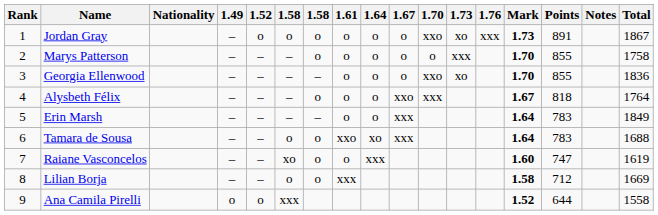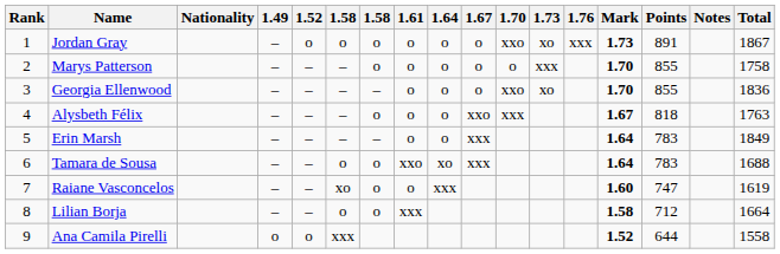 <table class="wikitable sortable" style="text-align:center" style="font-size:85%">
 <tr>
 <th>Rank</th>
 <th>Name</th>
 <th>Nationality</th>
 <th>1.49</th>
 <th>1.52</th>
 <th>1.58</th>
 <th>1.58</th>
 <th>1.61</th>
 <th>1.64</th>
 <th>1.67</th>
 <th>1.70</th>
 <th>1.73</th>
 <th>1.76</th>
 <th>Mark</th>
 <th>Points</th>
 <th>Notes</th>
 <th>Total</th>
 </tr>
 <tr align=center>
 <td>1</td>
 <td align=left><a href='#'>Jordan Gray</a></td>
 <td align=left></td>
 <td>–</td>
 <td>o</td>
 <td>o</td>
 <td>o</td>
 <td>o</td>
 <td>o</td>
 <td>o</td>
 <td>xxo</td>
 <td>xo</td>
 <td>xxx</td>
 <td><strong>1.73</strong></td>
 <td>891</td>
 <td></td>
 <td>1867</td>
 </tr>
 <tr align=center>
 <td>2</td>
 <td align=left><a href='#'>Marys Patterson</a></td>
 <td align=left></td>
 <td>–</td>
 <td>–</td>
 <td>–</td>
 <td>o</td>
 <td>o</td>
 <td>o</td>
 <td>o</td>
 <td>o</td>
 <td>xxx</td>
 <td></td>
 <td><strong>1.70</strong></td>
 <td>855</td>
 <td></td>
 <td>1758</td>
 </tr>
 <tr align=center>
 <td>3</td>
 <td align=left><a href='#'>Georgia Ellenwood</a></td>
 <td align=left></td>
 <td>–</td>
 <td>–</td>
 <td>–</td>
 <td>–</td>
 <td>o</td>
 <td>o</td>
 <td>o</td>
 <td>xxo</td>
 <td>xo</td>
 <td></td>
 <td><strong>1.70</strong></td>
 <td>855</td>
 <td></td>
 <td>1836</td>
 </tr>
 <tr align=center>
 <td>4</td>
 <td align=left><a href='#'>Alysbeth Félix</a></td>
 <td align=left></td>
 <td>–</td>
 <td>–</td>
 <td>–</td>
 <td>o</td>
 <td>o</td>
 <td>o</td>
 <td>xxo</td>
 <td>xxx</td>
 <td></td>
 <td></td>
 <td><strong>1.67</strong></td>
 <td>818</td>
 <td></td>
-<td>1764</td>
+<td>1763</td>
 </tr>
 <tr align=center>
 <td>5</td>
 <td align=left><a href='#'>Erin Marsh</a></td>
 <td align=left></td>
 <td>–</td>
 <td>–</td>
 <td>–</td>
 <td>–</td>
 <td>o</td>
 <td>o</td>
 <td>xxx</td>
 <td></td>
 <td></td>
 <td></td>
 <td><strong>1.64</strong></td>
 <td>783</td>
 <td></td>
 <td>1849</td>
 </tr>
 <tr align=center>
 <td>6</td>
 <td align=left><a href='#'>Tamara de Sousa</a></td>
 <td align=left></td>
 <td>–</td>
 <td>–</td>
 <td>o</td>
 <td>o</td>
 <td>xxo</td>
 <td>xo</td>
 <td>xxx</td>
 <td></td>
 <td></td>
 <td></td>
 <td><strong>1.64</strong></td>
 <td>783</td>
 <td></td>
 <td>1688</td>
 </tr>
 <tr align=center>
 <td>7</td>
 <td align=left><a href='#'>Raiane Vasconcelos</a></td>
 <td align=left></td>
 <td>–</td>
 <td>–</td>
 <td>xo</td>
 <td>o</td>
 <td>o</td>
 <td>xxx</td>
 <td></td>
 <td></td>
 <td></td>
 <td></td>
 <td><strong>1.60</strong></td>
 <td>747</td>
 <td></td>
 <td>1619</td>
 </tr>
 <tr align=center>
 <td>8</td>
 <td align=left><a href='#'>Lilian Borja</a></td>
 <td align=left></td>
 <td>–</td>
 <td>–</td>
 <td>o</td>
 <td>o</td>
 <td>xxx</td>
 <td></td>
 <td></td>
 <td></td>
 <td></td>
 <td></td>
 <td><strong>1.58</strong></td>
 <td>712</td>
 <td></td>
-<td>1669</td>
+<td>1664</td>
 </tr>
 <tr align=center>
 <td>9</td>
 <td align=left><a href='#'>Ana Camila Pirelli</a></td>
 <td align=left></td>
 <td>o</td>
 <td>o</td>
 <td>xxx</td>
 <td></td>
 <td></td>
 <td></td>
 <td></td>
 <td></td>
 <td></td>
 <td></td>
 <td><strong>1.52</strong></td>
 <td>644</td>
 <td></td>
 <td>1558</td>
 </tr>
 </table>
